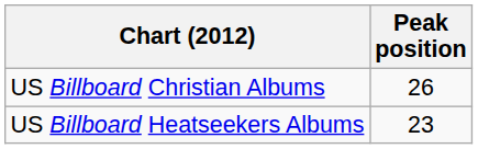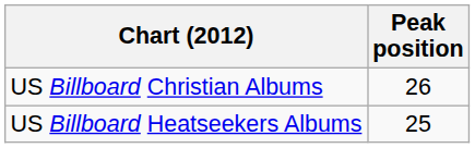 <table class="wikitable">
 <tr>
 <th>Chart (2012)</th>
 <th>Peak<br>position</th>
 </tr>
 <tr>
 <td>US <em><a href='#'>Billboard</a></em> <a href='#'>Christian Albums</a></td>
 <td align="center">26</td>
 </tr>
 <tr>
 <td>US <em><a href='#'>Billboard</a></em> <a href='#'>Heatseekers Albums</a></td>
-<td align="center">23</td>
+<td align="center">25</td>
 </tr>
 </table>
